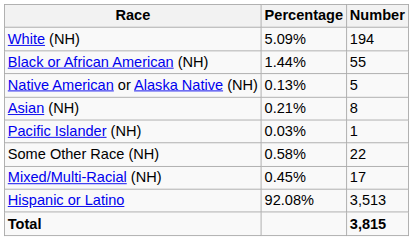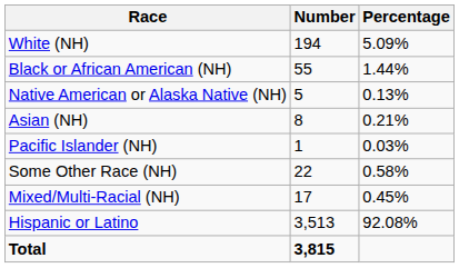 <table class="wikitable">
 <tr>
 <th>Race</th>
+<th>Number</th>
 <th>Percentage</th>
-<th>Number</th>
 </tr>
 <tr>
 <td><a href='#'>White</a> (NH)</td>
+<td>194</td>
 <td>5.09%</td>
-<td>194</td>
 </tr>
 <tr>
 <td><a href='#'>Black or African American</a> (NH)</td>
+<td>55</td>
 <td>1.44%</td>
-<td>55</td>
 </tr>
 <tr>
 <td><a href='#'>Native American</a> or <a href='#'>Alaska Native</a> (NH)</td>
+<td>5</td>
 <td>0.13%</td>
-<td>5</td>
 </tr>
 <tr>
 <td><a href='#'>Asian</a> (NH)</td>
+<td>8</td>
 <td>0.21%</td>
-<td>8</td>
 </tr>
 <tr>
 <td><a href='#'>Pacific Islander</a> (NH)</td>
+<td>1</td>
 <td>0.03%</td>
-<td>1</td>
 </tr>
 <tr>
 <td>Some Other Race (NH)</td>
+<td>22</td>
 <td>0.58%</td>
-<td>22</td>
 </tr>
 <tr>
 <td><a href='#'>Mixed/Multi-Racial</a> (NH)</td>
+<td>17</td>
 <td>0.45%</td>
-<td>17</td>
 </tr>
 <tr>
 <td><a href='#'>Hispanic or Latino</a></td>
+<td>3,513</td>
 <td>92.08%</td>
-<td>3,513</td>
 </tr>
 <tr>
 <td><strong>Total</strong></td>
+<td><strong>3,815</strong></td>
 <td></td>
-<td><strong>3,815</strong></td>
 </tr>
 </table>
